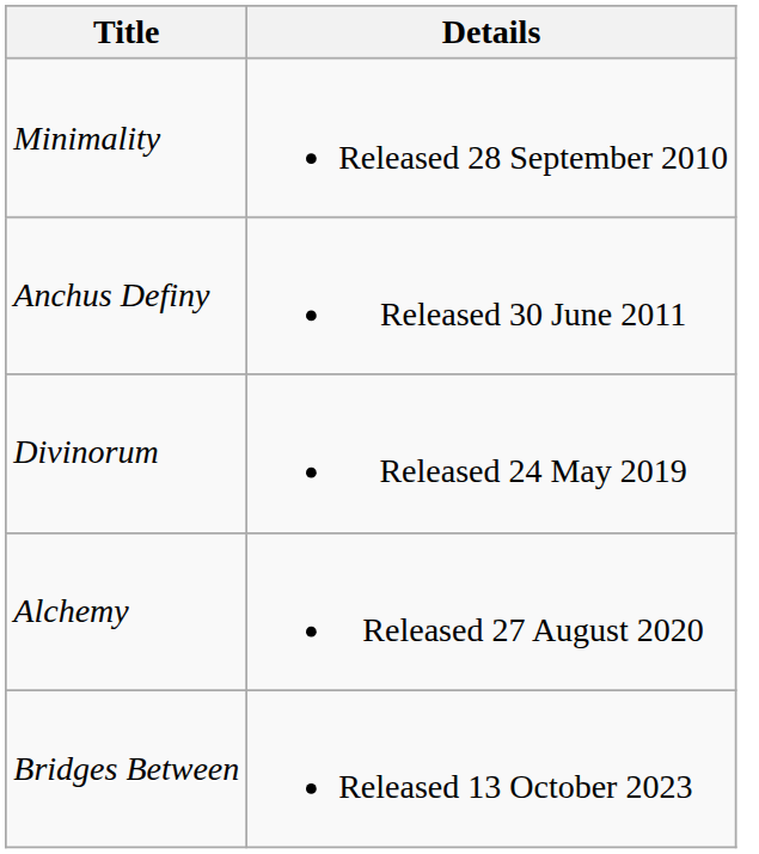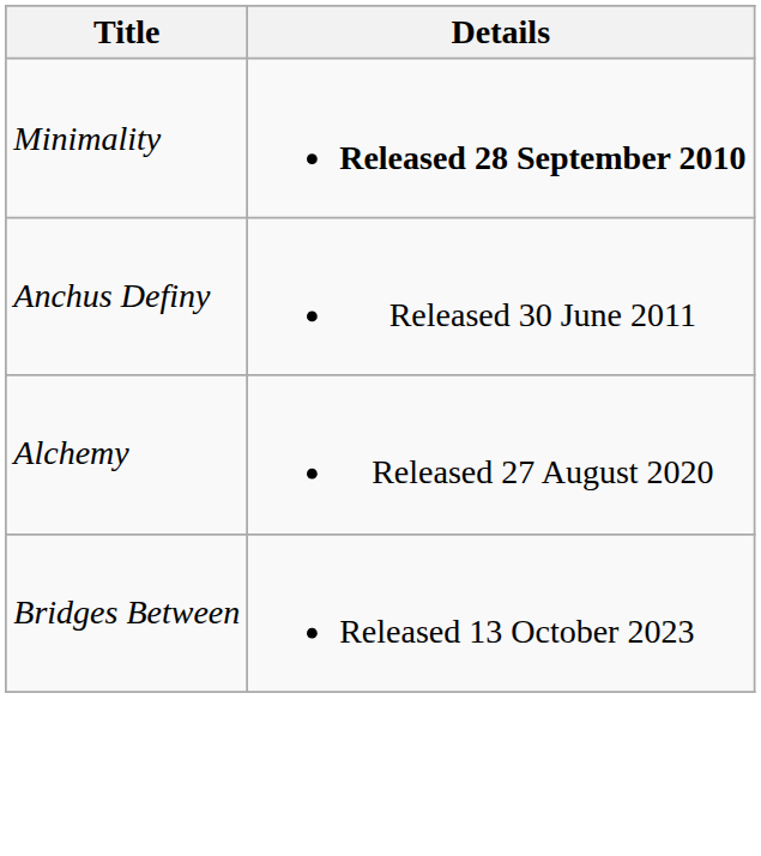 <table class="wikitable">
 <tr>
 <th>Title</th>
 <th align="center">Details</th>
 </tr>
 <tr>
 <td><em>Minimality</em></td>
-<td align="center"><br><ul><li>Released 28 September 2010</li></ul></td>
+<td align="center"><strong><br><ul><li>Released 28 September 2010</li></ul></strong></td>
 </tr>
 <tr>
 <td><em>Anchus Definy</em></td>
 <td align="center"><br><ul><li>Released 30 June 2011</li></ul></td>
-</tr>
-<tr>
-<td><em>Divinorum</em></td>
-<td align="center"><br><ul><li>Released 24 May 2019</li></ul></td>
 </tr>
 <tr>
 <td><em>Alchemy</em></td>
 <td align="center"><br><ul><li>Released 27 August 2020</li></ul></td>
 </tr>
 <tr>
 <td><em>Bridges Between</em></td>
 <td><br><ul><li>Released 13 October 2023</li></ul></td>
 </tr>
 </table>
